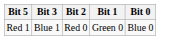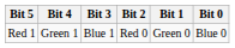 <table class="wikitable">
 <tr>
 <th>Bit 5</th>
+<th>Bit 4</th>
 <th>Bit 3</th>
 <th>Bit 2</th>
 <th>Bit 1</th>
 <th>Bit 0</th>
 </tr>
 <tr>
 <td>Red 1</td>
+<td>Green 1</td>
 <td>Blue 1</td>
 <td>Red 0</td>
 <td>Green 0</td>
 <td>Blue 0</td>
 </tr>
 </table>
